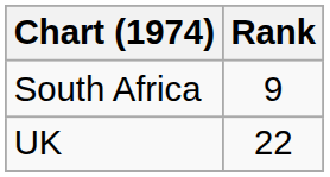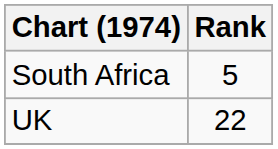 <table class="wikitable">
 <tr>
 <th>Chart (1974)</th>
 <th style="text-align:center;">Rank</th>
 </tr>
 <tr>
 <td>South Africa </td>
-<td align="center">9</td>
+<td align="center">5</td>
 </tr>
 <tr>
 <td>UK </td>
 <td style="text-align:center;">22</td>
 </tr>
 <tr>
 </tr>
 </table>
